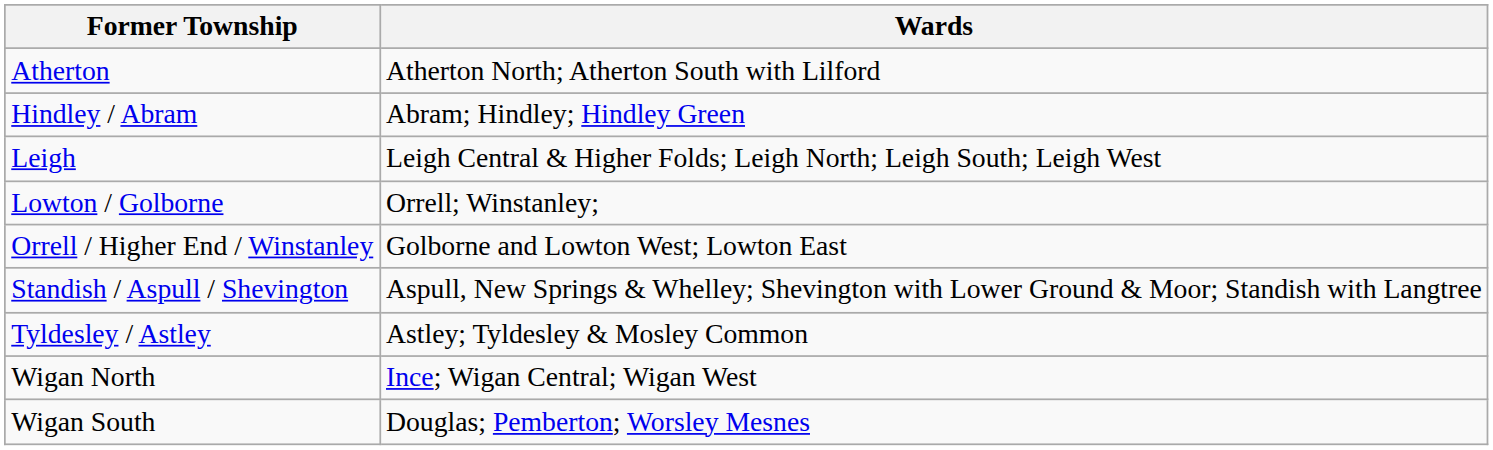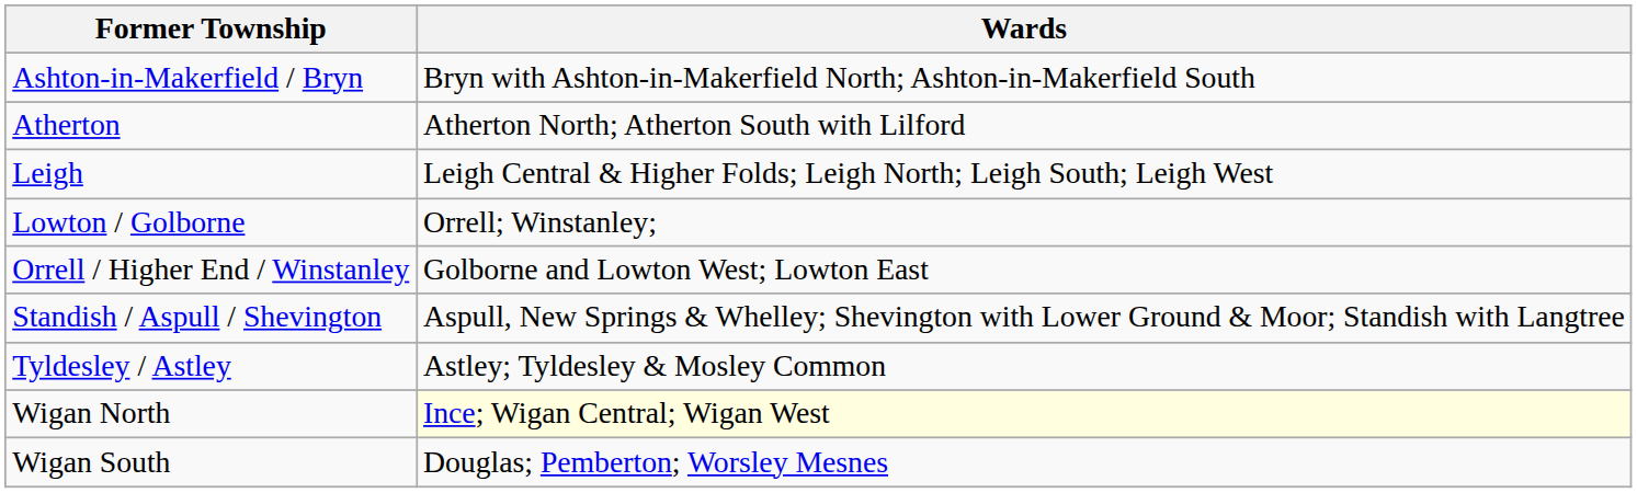 <table class="wikitable">
 <tr>
 <th>Former Township</th>
 <th>Wards</th>
 </tr>
 <tr>
+<td><a href='#'>Ashton-in-Makerfield</a> / <a href='#'>Bryn</a></td>
+<td>Bryn with Ashton-in-Makerfield North; Ashton-in-Makerfield South</td>
+</tr>
+<tr>
 <td><a href='#'>Atherton</a></td>
 <td>Atherton North; Atherton South with Lilford</td>
-</tr>
-<tr>
-<td><a href='#'>Hindley</a> / <a href='#'>Abram</a></td>
-<td>Abram; Hindley; <a href='#'>Hindley Green</a></td>
 </tr>
 <tr>
 <td><a href='#'>Leigh</a></td>
 <td>Leigh Central & Higher Folds; Leigh North; Leigh South; Leigh West</td>
 </tr>
 <tr>
 <td><a href='#'>Lowton</a> / <a href='#'>Golborne</a></td>
 <td>Orrell; Winstanley;</td>
 </tr>
 <tr>
 <td><a href='#'>Orrell</a> / Higher End / <a href='#'>Winstanley</a></td>
 <td>Golborne and Lowton West; Lowton East</td>
 </tr>
 <tr>
 <td><a href='#'>Standish</a> / <a href='#'>Aspull</a> / <a href='#'>Shevington</a></td>
 <td>Aspull, New Springs & Whelley; Shevington with Lower Ground & Moor; Standish with Langtree</td>
 </tr>
 <tr>
 <td><a href='#'>Tyldesley</a> / <a href='#'>Astley</a></td>
 <td>Astley; Tyldesley & Mosley Common</td>
 </tr>
 <tr>
 <td>Wigan North</td>
-<td><a href='#'>Ince</a>; Wigan Central; Wigan West</td>
+<td style="background: lightyellow;"><a href='#'>Ince</a>; Wigan Central; Wigan West</td>
 </tr>
 <tr>
 <td>Wigan South</td>
 <td>Douglas; <a href='#'>Pemberton</a>; <a href='#'>Worsley Mesnes</a></td>
 </tr>
 </table>
